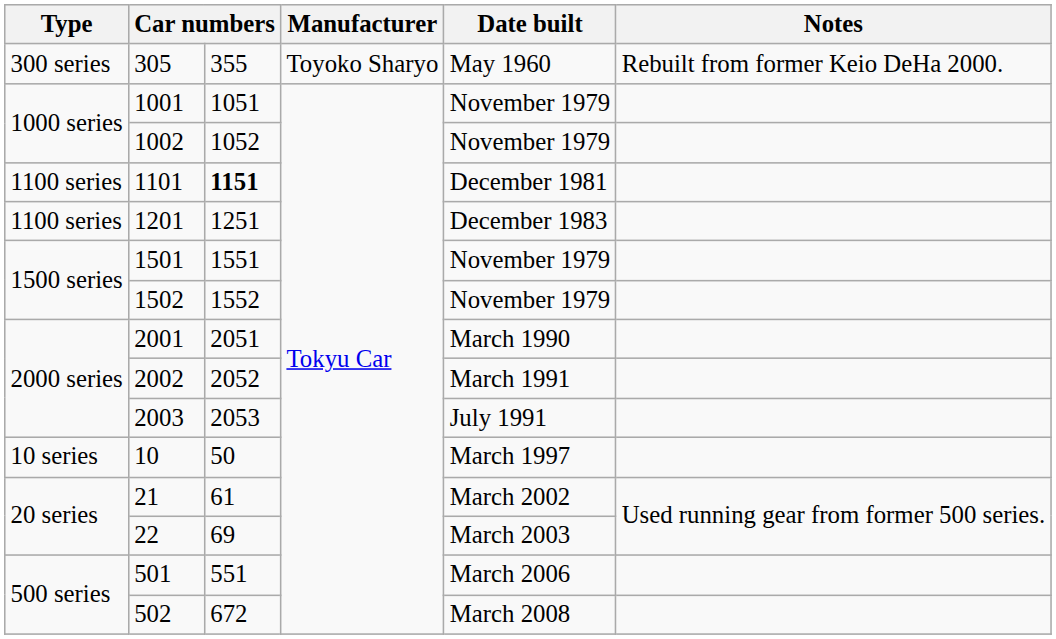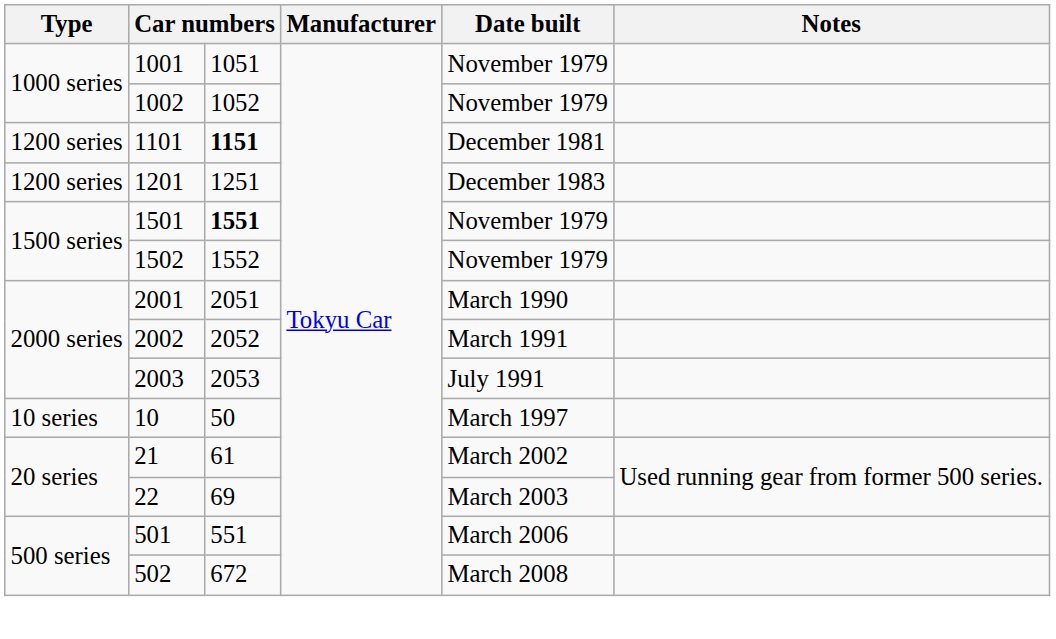 <table class="wikitable">
 <tr>
 <th>Type</th>
 <th colspan = 2>Car numbers</th>
 <th>Manufacturer</th>
 <th>Date built</th>
 <th>Notes</th>
-</tr>
-<tr>
-<td>300 series</td>
-<td>305</td>
-<td>355</td>
-<td>Toyoko Sharyo</td>
-<td>May 1960</td>
-<td>Rebuilt from former Keio DeHa 2000.</td>
 </tr>
 <tr>
 <td rowspan=2>1000 series</td>
 <td>1001</td>
 <td>1051</td>
 <td rowspan="14"><a href='#'>Tokyu Car</a></td>
 <td>November 1979</td>
 <td></td>
 </tr>
 <tr>
 <td>1002</td>
 <td>1052</td>
 <td>November 1979</td>
 <td></td>
 </tr>
 <tr>
-<td>1100 series</td>
+<td>1200 series</td>
 <td>1101</td>
 <td><strong>1151</strong></td>
 <td>December 1981</td>
 <td></td>
 </tr>
 <tr>
-<td>1100 series</td>
+<td>1200 series</td>
 <td>1201</td>
 <td>1251</td>
 <td>December 1983</td>
 <td></td>
 </tr>
 <tr>
 <td rowspan=2>1500 series</td>
 <td>1501</td>
-<td>1551</td>
+<td><strong>1551</strong></td>
 <td>November 1979</td>
 <td></td>
 </tr>
 <tr>
 <td>1502</td>
 <td>1552</td>
 <td>November 1979</td>
 <td></td>
 </tr>
 <tr>
 <td rowspan=3>2000 series</td>
 <td>2001</td>
 <td>2051</td>
 <td>March 1990</td>
 <td></td>
 </tr>
 <tr>
 <td>2002</td>
 <td>2052</td>
 <td>March 1991</td>
 <td></td>
 </tr>
 <tr>
 <td>2003</td>
 <td>2053</td>
 <td>July 1991</td>
 <td></td>
 </tr>
 <tr>
 <td>10 series</td>
 <td>10</td>
 <td>50</td>
 <td>March 1997</td>
 <td></td>
 </tr>
 <tr>
 <td rowspan=2>20 series</td>
 <td>21</td>
 <td>61</td>
 <td>March 2002</td>
 <td rowspan="2">Used running gear from former 500 series.</td>
 </tr>
 <tr>
 <td>22</td>
 <td>69</td>
 <td>March 2003</td>
 </tr>
 <tr>
 <td rowspan=2>500 series</td>
 <td>501</td>
 <td>551</td>
 <td>March 2006</td>
 <td></td>
 </tr>
 <tr>
 <td>502</td>
 <td>672</td>
 <td>March 2008</td>
 <td></td>
 </tr>
 </table>
